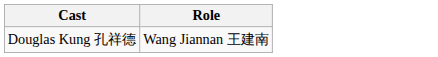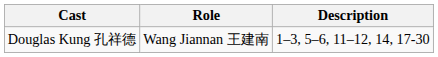 <table class="wikitable">
 <tr>
 <th>Cast</th>
 <th>Role</th>
+<th>Description</th>
 </tr>
 <tr>
 <td>Douglas Kung 孔祥德</td>
 <td>Wang Jiannan 王建南</td>
+<td>1–3, 5–6, 11–12, 14, 17-30</td>
 </tr>
 </table>
